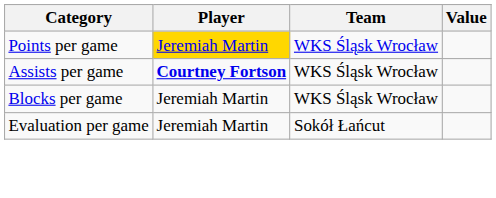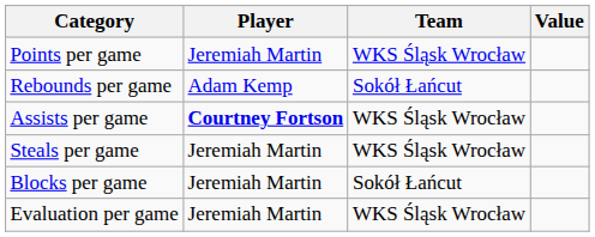 <table class="wikitable" style="text-align:left">
 <tr>
 <th>Category</th>
 <th>Player</th>
 <th>Team</th>
 <th>Value</th>
 </tr>
 <tr>
 <td><a href='#'>Points</a> per game</td>
-<td style="background: gold;"><a href='#'>Jeremiah Martin</a></td>
+<td><a href='#'>Jeremiah Martin</a></td>
 <td><a href='#'>WKS Śląsk Wrocław</a></td>
+<td></td>
+</tr>
+<tr>
+<td><a href='#'>Rebounds</a> per game</td>
+<td><a href='#'>Adam Kemp</a></td>
+<td><a href='#'>Sokół Łańcut</a></td>
 <td></td>
 </tr>
 <tr>
 <td><a href='#'>Assists</a> per game</td>
 <td><strong><a href='#'>Courtney Fortson</a></strong></td>
 <td>WKS Śląsk Wrocław</td>
 <td></td>
 </tr>
 <tr>
-<td><a href='#'>Blocks</a> per game</td>
+<td><a href='#'>Steals</a> per game</td>
 <td>Jeremiah Martin</td>
 <td>WKS Śląsk Wrocław</td>
 <td></td>
 </tr>
 <tr>
-<td>Evaluation per game</td>
+<td><a href='#'>Blocks</a> per game</td>
 <td>Jeremiah Martin</td>
 <td>Sokół Łańcut</td>
 <td></td>
 </tr>
+<tr>
+<td>Evaluation per game</td>
+<td>Jeremiah Martin</td>
+<td>WKS Śląsk Wrocław</td>
+<td></td>
+</tr>
 </table>
